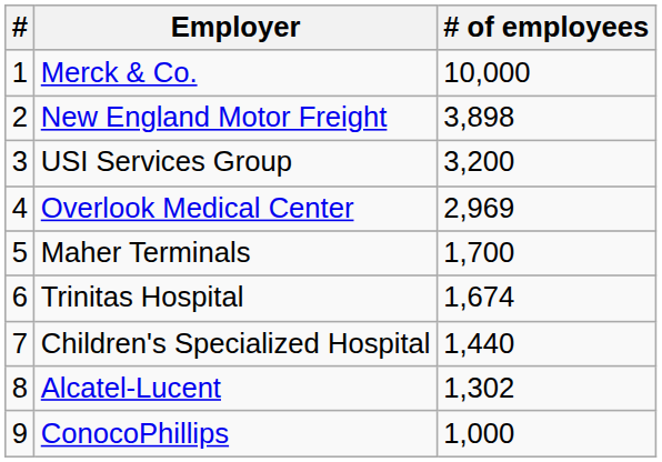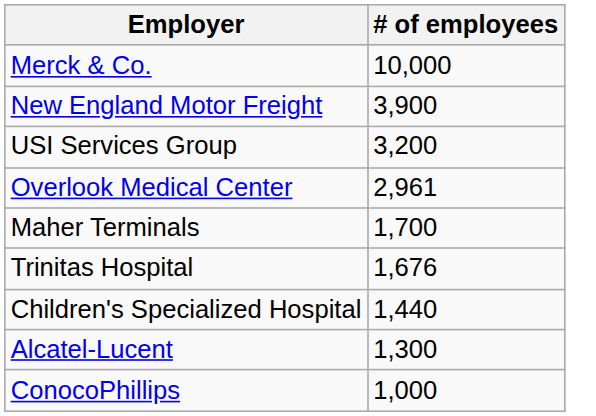 <table class="wikitable sortable">
 <tr>
-<th>#</th>
 <th>Employer</th>
 <th># of employees</th>
 </tr>
 <tr>
-<td>1</td>
 <td><a href='#'>Merck & Co.</a></td>
 <td>10,000</td>
 </tr>
 <tr>
-<td>2</td>
 <td><a href='#'>New England Motor Freight</a></td>
-<td>3,898</td>
+<td>3,900</td>
 </tr>
 <tr>
-<td>3</td>
 <td>USI Services Group</td>
 <td>3,200</td>
 </tr>
 <tr>
-<td>4</td>
 <td><a href='#'>Overlook Medical Center</a></td>
-<td>2,969</td>
+<td>2,961</td>
 </tr>
 <tr>
-<td>5</td>
 <td>Maher Terminals</td>
 <td>1,700</td>
 </tr>
 <tr>
-<td>6</td>
 <td>Trinitas Hospital</td>
-<td>1,674</td>
+<td>1,676</td>
 </tr>
 <tr>
-<td>7</td>
 <td>Children's Specialized Hospital</td>
 <td>1,440</td>
 </tr>
 <tr>
-<td>8</td>
 <td><a href='#'>Alcatel-Lucent</a></td>
-<td>1,302</td>
+<td>1,300</td>
 </tr>
 <tr>
-<td>9</td>
 <td><a href='#'>ConocoPhillips</a></td>
 <td>1,000</td>
 </tr>
 </table>
